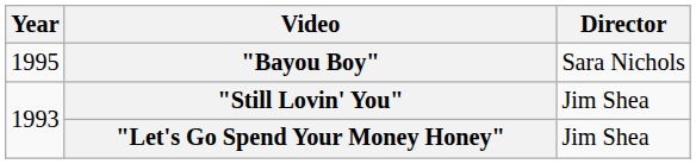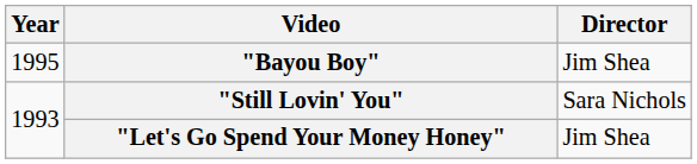 <table class="wikitable plainrowheaders">
 <tr>
 <th>Year</th>
 <th style="width:20em;">Video</th>
 <th>Director</th>
 </tr>
 <tr>
 <td>1995</td>
 <th scope="row">"Bayou Boy"</th>
-<td>Sara Nichols</td>
+<td>Jim Shea</td>
 </tr>
 <tr>
 <td rowspan="2">1993</td>
 <th scope="row">"Still Lovin' You"</th>
-<td>Jim Shea</td>
+<td>Sara Nichols</td>
 </tr>
 <tr>
 <th scope="row">"Let's Go Spend Your Money Honey"</th>
 <td>Jim Shea</td>
 </tr>
 </table>
